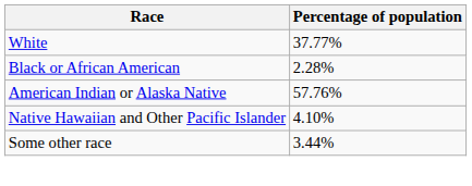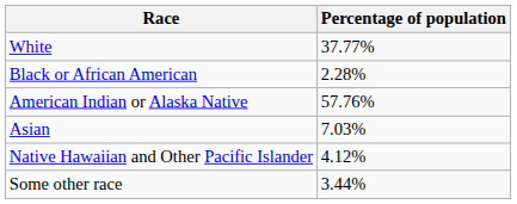 <table class="wikitable">
 <tr>
 <th>Race</th>
 <th>Percentage of population</th>
 </tr>
 <tr>
 <td><a href='#'>White</a></td>
 <td>37.77%</td>
 </tr>
 <tr>
 <td><a href='#'>Black or African American</a></td>
 <td>2.28%</td>
 </tr>
 <tr>
 <td><a href='#'>American Indian</a> or <a href='#'>Alaska Native</a></td>
 <td>57.76%</td>
 </tr>
 <tr>
+<td><a href='#'>Asian</a></td>
+<td>7.03%</td>
+</tr>
+<tr>
 <td><a href='#'>Native Hawaiian</a> and Other <a href='#'>Pacific Islander</a></td>
-<td>4.10%</td>
+<td>4.12%</td>
 </tr>
 <tr>
 <td>Some other race</td>
 <td>3.44%</td>
 </tr>
 </table>
